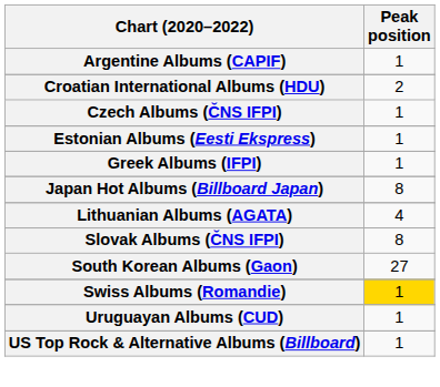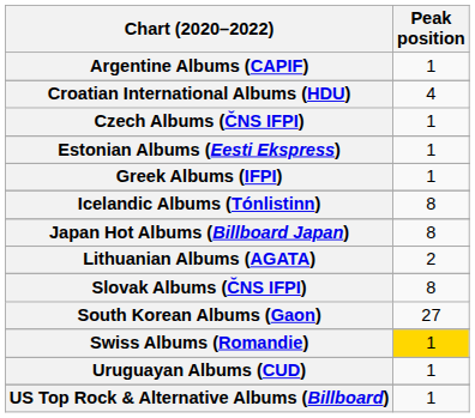 <table class="wikitable sortable plainrowheaders" style="text-align:center">
 <tr>
 <th scope="col">Chart (2020–2022)</th>
 <th scope="col">Peak<br>position</th>
 </tr>
 <tr>
 <th scope="row">Argentine Albums (<a href='#'>CAPIF</a>)</th>
 <td>1</td>
 </tr>
 <tr>
 </tr>
 <tr>
 </tr>
 <tr>
 </tr>
 <tr>
 </tr>
 <tr>
 </tr>
 <tr>
 <th scope="row">Croatian International Albums (<a href='#'>HDU</a>)</th>
-<td>2</td>
+<td>4</td>
 </tr>
 <tr>
 <th scope="row">Czech Albums (<a href='#'>ČNS IFPI</a>)</th>
 <td>1</td>
 </tr>
 <tr>
 </tr>
 <tr>
 </tr>
 <tr>
 <th scope="row">Estonian Albums (<em><a href='#'>Eesti Ekspress</a></em>)</th>
 <td>1</td>
 </tr>
 <tr>
 </tr>
 <tr>
 </tr>
 <tr>
 </tr>
 <tr>
 <th scope="row">Greek Albums (<a href='#'>IFPI</a>)</th>
 <td>1</td>
 </tr>
 <tr>
 </tr>
 <tr>
+<th scope="row">Icelandic Albums (<a href='#'>Tónlistinn</a>)</th>
+<td>8</td>
+</tr>
+<tr>
 </tr>
 <tr>
 </tr>
 <tr>
 <th scope="row">Japan Hot Albums (<em><a href='#'>Billboard Japan</a></em>)</th>
 <td>8</td>
 </tr>
 <tr>
 </tr>
 <tr>
 <th scope="row">Lithuanian Albums (<a href='#'>AGATA</a>)</th>
-<td>4</td>
+<td>2</td>
 </tr>
 <tr>
 </tr>
 <tr>
 </tr>
 <tr>
 </tr>
 <tr>
 </tr>
 <tr>
 </tr>
 <tr>
 <th scope="row">Slovak Albums (<a href='#'>ČNS IFPI</a>)</th>
 <td>8</td>
 </tr>
 <tr>
 <th scope="row">South Korean Albums (<a href='#'>Gaon</a>)</th>
 <td>27</td>
 </tr>
 <tr>
 </tr>
 <tr>
 </tr>
 <tr>
 </tr>
 <tr>
 <th scope="row">Swiss Albums (<a href='#'>Romandie</a>)</th>
 <td style="background: gold;">1</td>
 </tr>
 <tr>
 </tr>
 <tr>
 </tr>
 <tr>
 <th scope="row">Uruguayan Albums (<a href='#'>CUD</a>)</th>
 <td>1</td>
 </tr>
 <tr>
 </tr>
 <tr>
 </tr>
 <tr>
 <th scope="row">US Top Rock & Alternative Albums (<em><a href='#'>Billboard</a></em>)</th>
 <td>1</td>
 </tr>
 </table>
